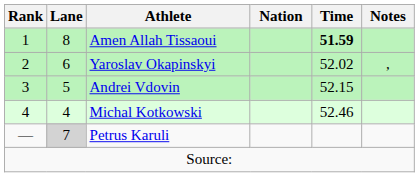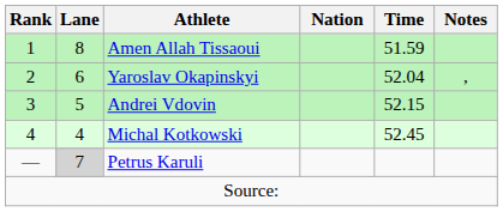 <table class="wikitable sortable" style="text-align:center;width: 70%;">
 <tr>
 <th scope="col" style="width: 10px;">Rank</th>
 <th scope="col" style="width: 10px;">Lane</th>
 <th scope="col">Athlete</th>
 <th scope="col">Nation</th>
 <th scope="col">Time</th>
 <th scope="col">Notes</th>
 </tr>
 <tr bgcolor=bbf3bb>
 <td>1</td>
 <td>8</td>
 <td align=left><a href='#'>Amen Allah Tissaoui</a></td>
 <td align=left></td>
-<td><strong>51.59</strong></td>
+<td>51.59</td>
 <td></td>
 </tr>
 <tr bgcolor=bbf3bb>
 <td>2</td>
 <td>6</td>
 <td align=left><a href='#'>Yaroslav Okapinskyi</a></td>
 <td align=left></td>
-<td>52.02</td>
+<td>52.04</td>
 <td>, </td>
 </tr>
 <tr bgcolor=bbf3bb>
 <td>3</td>
 <td>5</td>
 <td align=left><a href='#'>Andrei Vdovin</a></td>
 <td align=left></td>
 <td>52.15</td>
 <td></td>
 </tr>
 <tr bgcolor=ddffdd>
 <td>4</td>
 <td>4</td>
 <td align=left><a href='#'>Michal Kotkowski</a></td>
 <td align=left></td>
-<td>52.46</td>
+<td>52.45</td>
 <td></td>
 </tr>
 <tr>
 <td>—</td>
 <td style="background: lightgrey;">7</td>
 <td align=left><a href='#'>Petrus Karuli</a></td>
 <td align=left></td>
 <td></td>
 <td></td>
 </tr>
 <tr class="sortbottom">
 <td colspan="6">Source:</td>
 </tr>
 </table>
